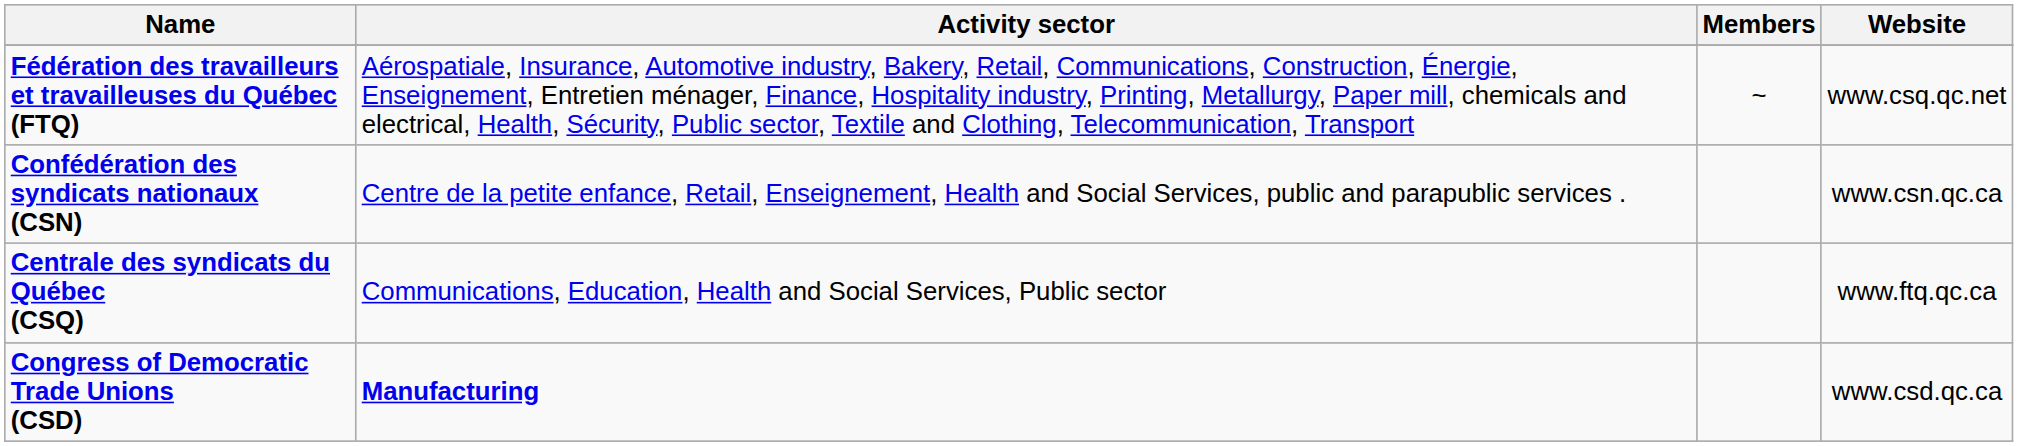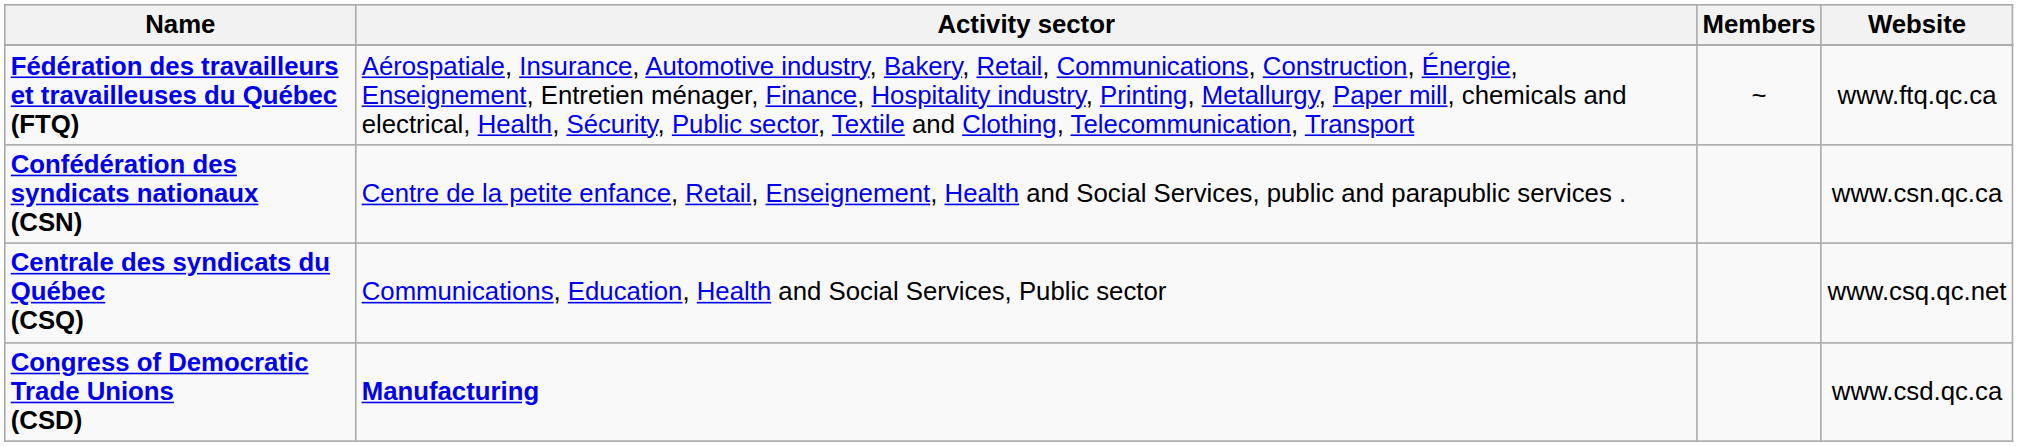 <table class="wikitable sortable" style=text-align: center">
 <tr>
 <th>Name</th>
 <th>Activity sector</th>
 <th>Members</th>
 <th>Website</th>
 </tr>
 <tr>
 </tr>
 <tr>
 <td><strong><a href='#'>Fédération des travailleurs et travailleuses du Québec</a><br> (FTQ)</strong></td>
 <td><a href='#'>Aérospatiale</a>, <a href='#'>Insurance</a>, <a href='#'>Automotive industry</a>, <a href='#'>Bakery</a>, <a href='#'>Retail</a>, <a href='#'>Communications</a>, <a href='#'>Construction</a>, <a href='#'>Énergie</a>, <a href='#'>Enseignement</a>, Entretien ménager, <a href='#'>Finance</a>, <a href='#'>Hospitality industry</a>, <a href='#'>Printing</a>, <a href='#'>Metallurgy</a>, <a href='#'>Paper mill</a>, chemicals and electrical, <a href='#'>Health</a>, <a href='#'>Sécurity</a>, <a href='#'>Public sector</a>, <a href='#'>Textile</a> and <a href='#'>Clothing</a>, <a href='#'>Telecommunication</a>, <a href='#'>Transport</a></td>
 <td align="center">~ </td>
-<td align="center">www.csq.qc.net</td>
+<td align="center">www.ftq.qc.ca</td>
 </tr>
 <tr>
 <td><strong><a href='#'>Confédération des syndicats nationaux</a><br> (CSN)</strong></td>
 <td><a href='#'>Centre de la petite enfance</a>, <a href='#'>Retail</a>, <a href='#'>Enseignement</a>, <a href='#'>Health</a> and Social Services, public and parapublic services .</td>
 <td align="center"></td>
 <td align="center">www.csn.qc.ca</td>
 </tr>
 <tr>
 <td><strong><a href='#'>Centrale des syndicats du Québec</a><br>(CSQ)</strong></td>
 <td><a href='#'>Communications</a>, <a href='#'>Education</a>, <a href='#'>Health</a> and Social Services, Public sector</td>
 <td align="center"></td>
-<td align="center">www.ftq.qc.ca</td>
+<td align="center">www.csq.qc.net</td>
 </tr>
 <tr>
 <td><strong><a href='#'>Congress of Democratic Trade Unions</a><br>(CSD)</strong></td>
 <td><strong><a href='#'>Manufacturing</a></strong></td>
 <td align="center"></td>
 <td align="center">www.csd.qc.ca</td>
 </tr>
 </table>
